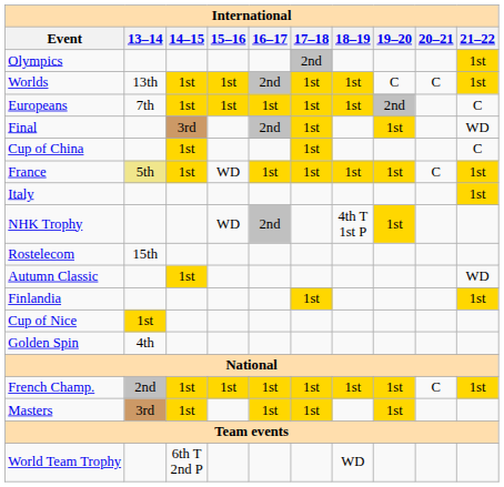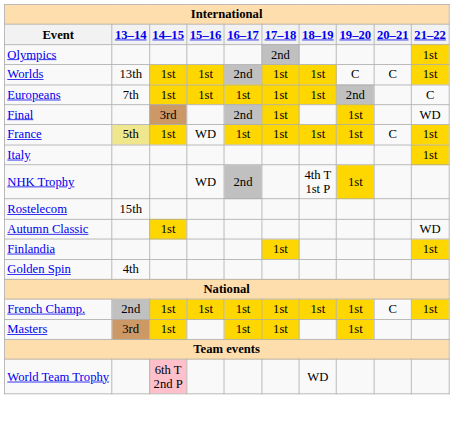 <table class="wikitable" style="text-align:center">
 <tr>
 <th style="background-color: #ffdead; " colspan=10 align=center>International</th>
 </tr>
 <tr>
 <th>Event</th>
 <th><a href='#'>13–14</a></th>
 <th><a href='#'>14–15</a></th>
 <th><a href='#'>15–16</a></th>
 <th><a href='#'>16–17</a></th>
 <th><a href='#'>17–18</a></th>
 <th><a href='#'>18–19</a></th>
 <th><a href='#'>19–20</a></th>
 <th><a href='#'>20–21</a></th>
 <th><a href='#'>21–22</a></th>
 </tr>
 <tr>
 <td align=left><a href='#'>Olympics</a></td>
 <td></td>
 <td></td>
 <td></td>
 <td></td>
 <td bgcolor=silver>2nd</td>
 <td></td>
 <td></td>
 <td></td>
 <td bgcolor=gold>1st</td>
 </tr>
 <tr>
 <td align=left><a href='#'>Worlds</a></td>
 <td>13th</td>
 <td bgcolor=gold>1st</td>
 <td bgcolor=gold>1st</td>
 <td bgcolor=silver>2nd</td>
 <td bgcolor=gold>1st</td>
 <td bgcolor=gold>1st</td>
 <td>C</td>
 <td>C</td>
 <td bgcolor=gold>1st</td>
 </tr>
 <tr>
 <td align=left><a href='#'>Europeans</a></td>
 <td>7th</td>
 <td bgcolor=gold>1st</td>
 <td bgcolor=gold>1st</td>
 <td bgcolor=gold>1st</td>
 <td bgcolor=gold>1st</td>
 <td bgcolor=gold>1st</td>
 <td bgcolor=silver>2nd</td>
 <td></td>
 <td>C</td>
 </tr>
 <tr>
 <td align=left> <a href='#'>Final</a></td>
 <td></td>
 <td bgcolor="#cc9966">3rd</td>
 <td></td>
 <td bgcolor=silver>2nd</td>
 <td bgcolor=gold>1st</td>
 <td></td>
 <td bgcolor=gold>1st</td>
 <td></td>
 <td>WD</td>
-</tr>
-<tr>
-<td align=left> <a href='#'>Cup of China</a></td>
-<td></td>
-<td bgcolor=gold>1st</td>
-<td></td>
-<td></td>
-<td bgcolor=gold>1st</td>
-<td></td>
-<td></td>
-<td></td>
-<td>C</td>
 </tr>
 <tr>
 <td align=left> <a href='#'>France</a></td>
 <td style="background: khaki;">5th</td>
 <td bgcolor=gold>1st</td>
 <td>WD</td>
 <td bgcolor=gold>1st</td>
 <td bgcolor=gold>1st</td>
 <td bgcolor=gold>1st</td>
 <td bgcolor=gold>1st</td>
 <td>C</td>
 <td bgcolor=gold>1st</td>
 </tr>
 <tr>
 <td align=left> <a href='#'>Italy</a></td>
 <td></td>
 <td></td>
 <td></td>
 <td></td>
 <td></td>
 <td></td>
 <td></td>
 <td></td>
 <td bgcolor=gold>1st</td>
 </tr>
 <tr>
 <td align=left> <a href='#'>NHK Trophy</a></td>
 <td></td>
 <td></td>
 <td>WD</td>
 <td bgcolor=silver>2nd</td>
 <td></td>
 <td>4th T <br>1st P</td>
 <td bgcolor=gold>1st</td>
 <td></td>
 <td></td>
 </tr>
 <tr>
 <td align=left> <a href='#'>Rostelecom</a></td>
 <td>15th</td>
 <td></td>
 <td></td>
 <td></td>
 <td></td>
 <td></td>
 <td></td>
 <td></td>
 <td></td>
 </tr>
 <tr>
 <td align=left> <a href='#'>Autumn Classic</a></td>
 <td></td>
 <td bgcolor=gold>1st</td>
 <td></td>
 <td></td>
 <td></td>
 <td></td>
 <td></td>
 <td></td>
 <td>WD</td>
 </tr>
 <tr>
 <td align=left> <a href='#'>Finlandia</a></td>
 <td></td>
 <td></td>
 <td></td>
 <td></td>
 <td bgcolor=gold>1st</td>
 <td></td>
 <td></td>
 <td></td>
 <td bgcolor=gold>1st</td>
 </tr>
 <tr>
-<td align=left><a href='#'>Cup of Nice</a></td>
-<td bgcolor=gold>1st</td>
-<td></td>
-<td></td>
-<td></td>
-<td></td>
-<td></td>
-<td></td>
-<td></td>
-<td></td>
-</tr>
-<tr>
 <td align=left><a href='#'>Golden Spin</a></td>
 <td>4th</td>
 <td></td>
 <td></td>
 <td></td>
 <td></td>
 <td></td>
 <td></td>
 <td></td>
 <td></td>
 </tr>
 <tr>
 <th style="background-color: #ffdead; " colspan=10 align=center>National</th>
 </tr>
 <tr>
 <td align=left><a href='#'>French Champ.</a></td>
 <td bgcolor=silver>2nd</td>
 <td bgcolor=gold>1st</td>
 <td bgcolor=gold>1st</td>
 <td bgcolor=gold>1st</td>
 <td bgcolor=gold>1st</td>
 <td bgcolor=gold>1st</td>
 <td bgcolor=gold>1st</td>
 <td>C</td>
 <td bgcolor=gold>1st</td>
 </tr>
 <tr>
 <td align=left><a href='#'>Masters</a></td>
 <td bgcolor="#cc9966">3rd</td>
 <td bgcolor=gold>1st</td>
 <td></td>
 <td bgcolor=gold>1st</td>
 <td bgcolor=gold>1st</td>
 <td></td>
 <td bgcolor=gold>1st</td>
 <td></td>
 <td></td>
 </tr>
 <tr>
 <th style="background-color: #ffdead; " colspan=10 align=center>Team events</th>
 </tr>
 <tr>
 <td align=left><a href='#'>World Team Trophy</a></td>
 <td></td>
-<td>6th T <br>2nd P</td>
+<td style="background: pink;">6th T <br>2nd P</td>
 <td></td>
 <td></td>
 <td></td>
 <td>WD</td>
 <td></td>
 <td></td>
 <td></td>
 </tr>
 </table>
